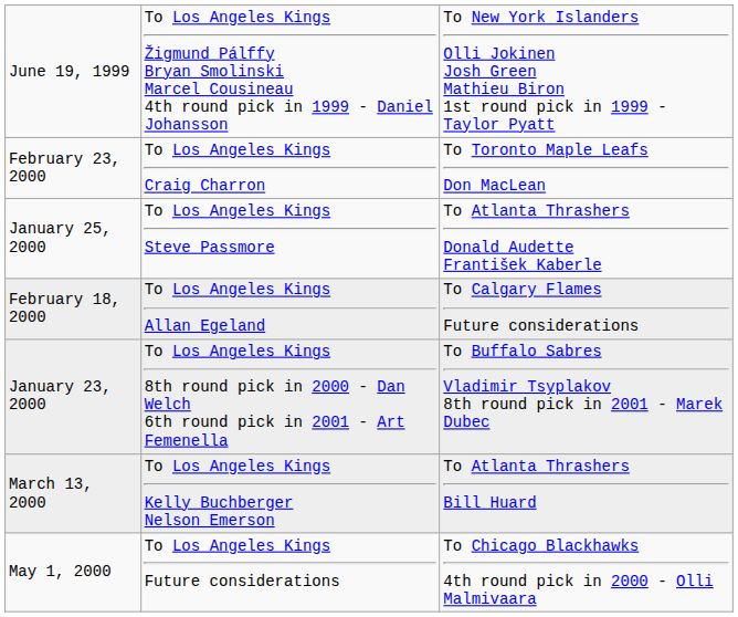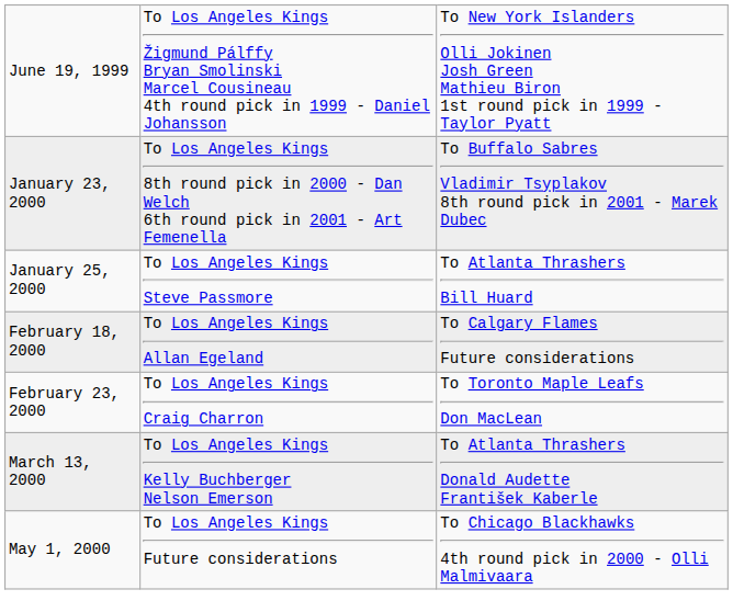 <table class="wikitable">
 <tr>
 <td>June 19, 1999</td>
 <td valign="top">To <a href='#'>Los Angeles Kings</a><hr><a href='#'>Žigmund Pálffy</a> <br> <a href='#'>Bryan Smolinski</a> <br> <a href='#'>Marcel Cousineau</a> <br> 4th round pick in <a href='#'>1999</a> - <a href='#'>Daniel Johansson</a></td>
 <td valign="top">To <a href='#'>New York Islanders</a><hr><a href='#'>Olli Jokinen</a> <br> <a href='#'>Josh Green</a> <br> <a href='#'>Mathieu Biron</a> <br> 1st round pick in <a href='#'>1999</a> - <a href='#'>Taylor Pyatt</a></td>
 </tr>
-<tr>
-<td>February 23, 2000</td>
-<td valign="top">To <a href='#'>Los Angeles Kings</a><hr><a href='#'>Craig Charron</a></td>
-<td valign="top">To <a href='#'>Toronto Maple Leafs</a><hr><a href='#'>Don MacLean</a></td>
+<tr style="background:#eee;">
+<td>January 23, 2000</td>
+<td valign="top">To <a href='#'>Los Angeles Kings</a><hr>8th round pick in <a href='#'>2000</a> - <a href='#'>Dan Welch</a> <br> 6th round pick in <a href='#'>2001</a> - <a href='#'>Art Femenella</a></td>
+<td valign="top">To <a href='#'>Buffalo Sabres</a><hr><a href='#'>Vladimir Tsyplakov</a> <br> 8th round pick in <a href='#'>2001</a> - <a href='#'>Marek Dubec</a></td>
 </tr>
 <tr>
 <td>January 25, 2000</td>
 <td valign="top">To <a href='#'>Los Angeles Kings</a><hr><a href='#'>Steve Passmore</a></td>
-<td valign="top">To <a href='#'>Atlanta Thrashers</a><hr><a href='#'>Donald Audette</a> <br> <a href='#'>František Kaberle</a></td>
+<td valign="top">To <a href='#'>Atlanta Thrashers</a><hr><a href='#'>Bill Huard</a></td>
 </tr>
 <tr style="background:#eee;">
 <td>February 18, 2000</td>
 <td valign="top">To <a href='#'>Los Angeles Kings</a><hr><a href='#'>Allan Egeland</a></td>
 <td valign="top">To <a href='#'>Calgary Flames</a><hr>Future considerations</td>
 </tr>
-<tr style="background:#eee;">
-<td>January 23, 2000</td>
-<td valign="top">To <a href='#'>Los Angeles Kings</a><hr>8th round pick in <a href='#'>2000</a> - <a href='#'>Dan Welch</a> <br> 6th round pick in <a href='#'>2001</a> - <a href='#'>Art Femenella</a></td>
-<td valign="top">To <a href='#'>Buffalo Sabres</a><hr><a href='#'>Vladimir Tsyplakov</a> <br> 8th round pick in <a href='#'>2001</a> - <a href='#'>Marek Dubec</a></td>
+<tr>
+<td>February 23, 2000</td>
+<td valign="top">To <a href='#'>Los Angeles Kings</a><hr><a href='#'>Craig Charron</a></td>
+<td valign="top">To <a href='#'>Toronto Maple Leafs</a><hr><a href='#'>Don MacLean</a></td>
 </tr>
 <tr style="background:#eee;">
 <td>March 13, 2000</td>
 <td valign="top">To <a href='#'>Los Angeles Kings</a><hr><a href='#'>Kelly Buchberger</a> <br> <a href='#'>Nelson Emerson</a></td>
-<td valign="top">To <a href='#'>Atlanta Thrashers</a><hr><a href='#'>Bill Huard</a></td>
+<td valign="top">To <a href='#'>Atlanta Thrashers</a><hr><a href='#'>Donald Audette</a> <br> <a href='#'>František Kaberle</a></td>
 </tr>
 <tr>
 <td>May 1, 2000</td>
 <td valign="top">To <a href='#'>Los Angeles Kings</a><hr>Future considerations</td>
 <td valign="top">To <a href='#'>Chicago Blackhawks</a><hr>4th round pick in <a href='#'>2000</a> - <a href='#'>Olli Malmivaara</a></td>
 </tr>
 </table>
